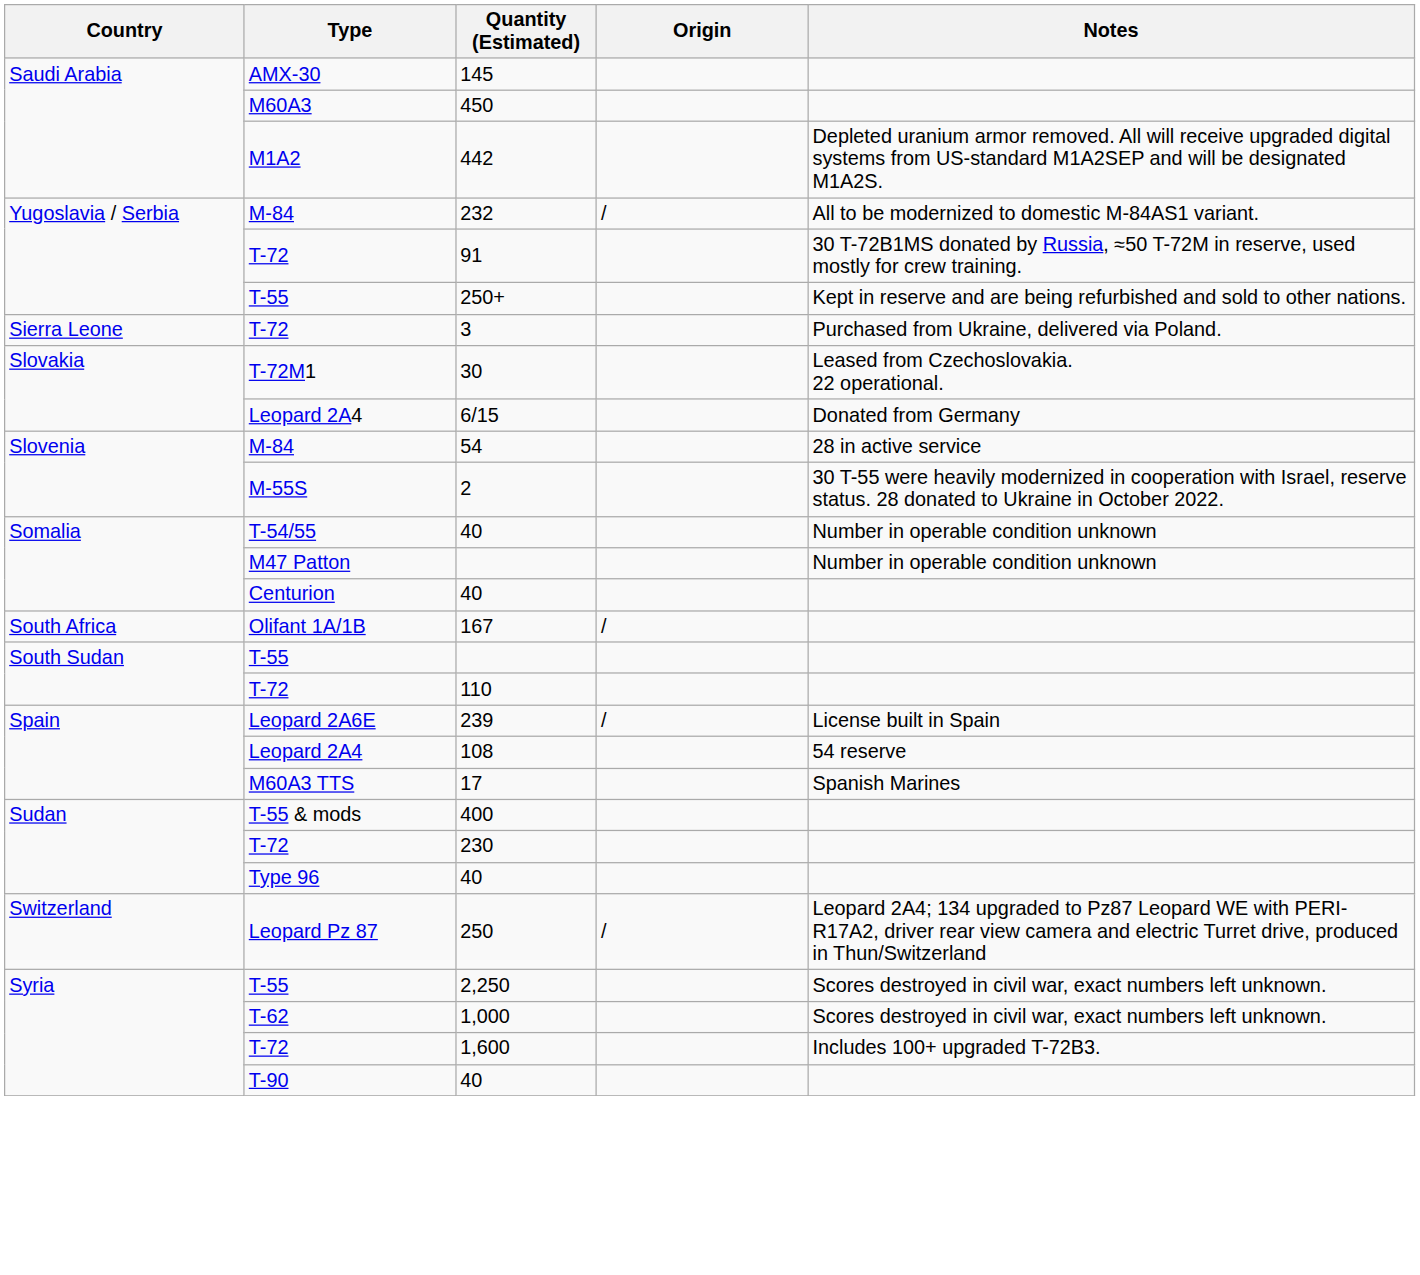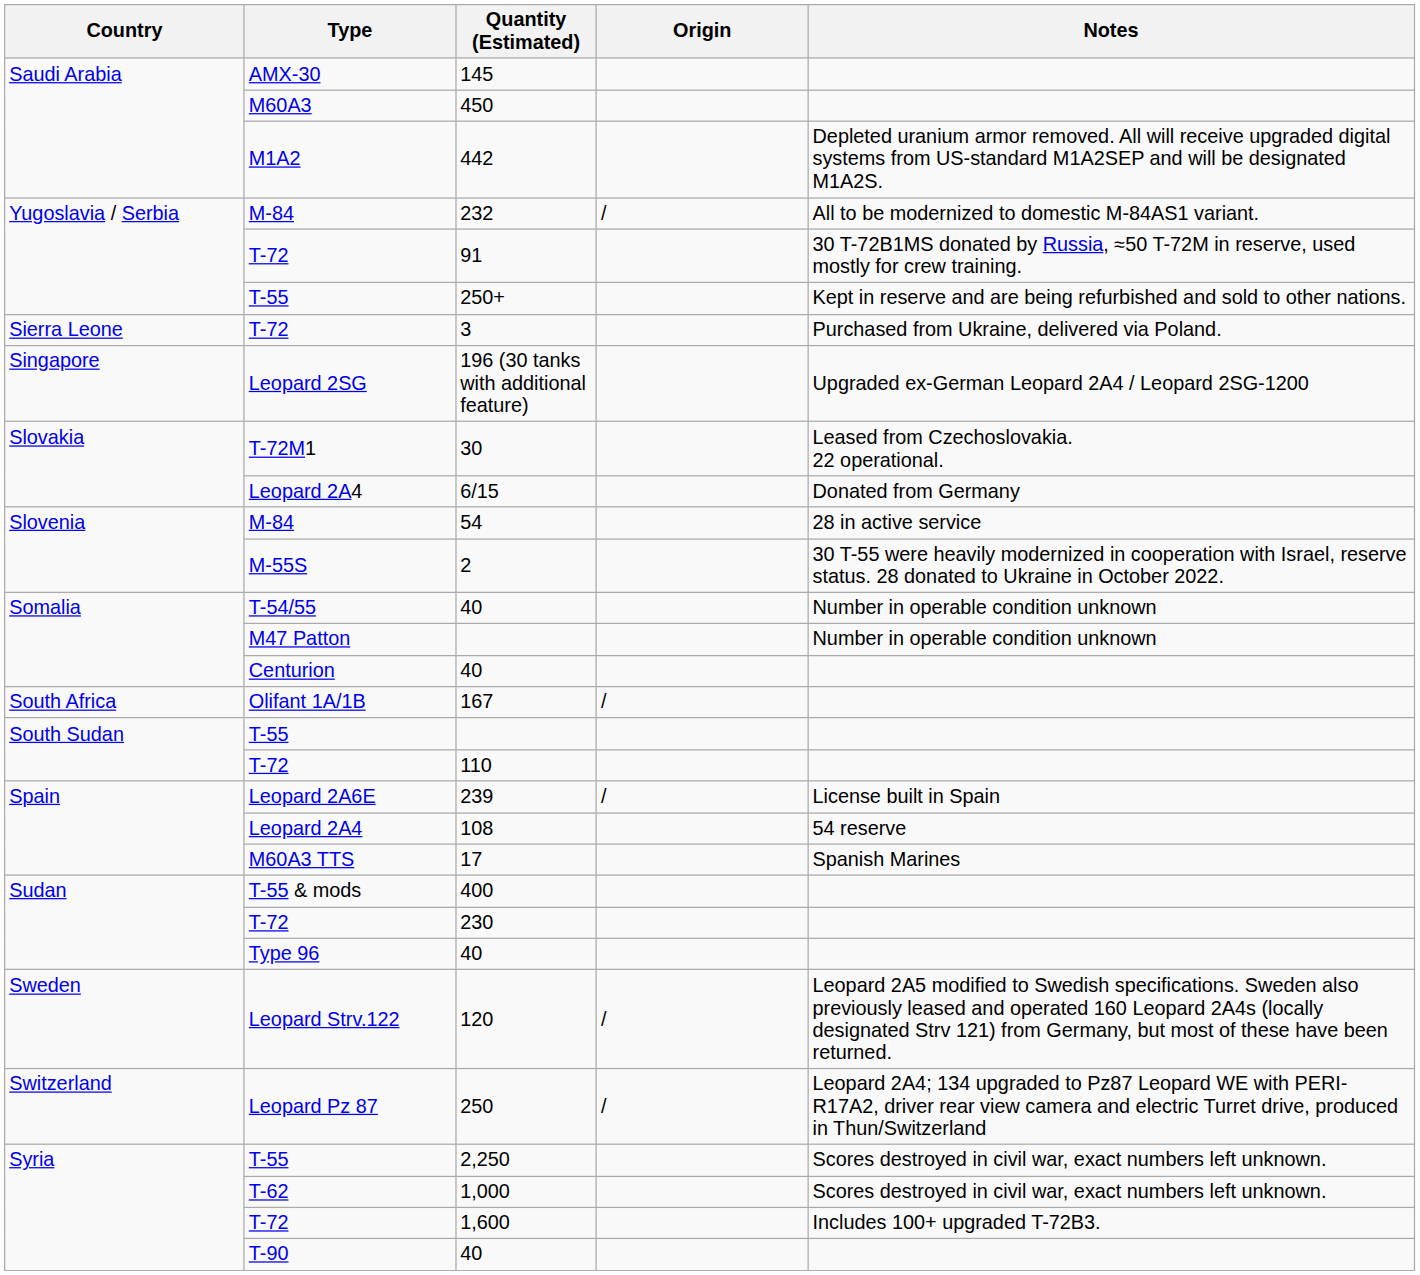 <table class="wikitable" Width="90%">
 <tr>
 <th width="17%">Country</th>
 <th width="15%">Type</th>
 <th width="10%">Quantity (Estimated)</th>
 <th width="15%">Origin</th>
 <th>Notes</th>
 </tr>
 <tr>
 <td rowspan="3" valign="top"><a href='#'>Saudi Arabia</a></td>
 <td><a href='#'>AMX-30</a></td>
 <td>145</td>
 <td></td>
 <td></td>
 </tr>
 <tr>
 <td><a href='#'>M60A3</a></td>
 <td>450</td>
 <td></td>
 <td></td>
 </tr>
 <tr>
 <td><a href='#'>M1A2</a></td>
 <td>442</td>
 <td></td>
 <td>Depleted uranium armor removed. All will receive upgraded digital systems from US-standard M1A2SEP and will be designated M1A2S.</td>
 </tr>
 <tr>
 <td rowspan="3" valign="top"><a href='#'>Yugoslavia</a> / <a href='#'>Serbia</a></td>
 <td><a href='#'>M-84</a></td>
 <td>232</td>
 <td> / <br></td>
 <td>All to be modernized to domestic M-84AS1 variant.</td>
 </tr>
 <tr>
 <td><a href='#'>T-72</a></td>
 <td>91</td>
 <td></td>
 <td>30 T-72B1MS donated by <a href='#'>Russia</a>, ≈50 T-72M in reserve, used mostly for crew training.</td>
 </tr>
 <tr>
 <td><a href='#'>T-55</a></td>
 <td>250+</td>
 <td></td>
 <td>Kept in reserve and are being refurbished and sold to other nations.</td>
 </tr>
 <tr>
 <td valign="top"><a href='#'>Sierra Leone</a></td>
 <td><a href='#'>T-72</a></td>
 <td>3</td>
 <td></td>
 <td>Purchased from Ukraine, delivered via Poland.</td>
+</tr>
+<tr>
+<td rowspan="1" valign="top"><a href='#'>Singapore</a></td>
+<td><a href='#'>Leopard 2SG</a></td>
+<td>196 (30 tanks with additional feature)</td>
+<td></td>
+<td>Upgraded ex-German Leopard 2A4 / Leopard 2SG-1200</td>
 </tr>
 <tr>
 <td rowspan="2" valign="top"><a href='#'>Slovakia</a></td>
 <td><a href='#'>T-72M</a>1</td>
 <td>30</td>
 <td></td>
 <td>Leased from Czechoslovakia.<br>22 operational.</td>
 </tr>
 <tr>
 <td><a href='#'>Leopard 2A</a>4</td>
 <td>6/15</td>
 <td></td>
 <td>Donated from Germany</td>
 </tr>
 <tr>
 <td rowspan="2" valign="top"><a href='#'>Slovenia</a></td>
 <td><a href='#'>M-84</a></td>
 <td>54</td>
 <td></td>
 <td>28 in active service</td>
 </tr>
 <tr>
 <td><a href='#'>M-55S</a></td>
 <td>2</td>
 <td></td>
 <td>30 T-55 were heavily modernized in cooperation with Israel, reserve status. 28 donated to Ukraine in October 2022.</td>
 </tr>
 <tr>
 <td rowspan="3" valign="top"><a href='#'>Somalia</a></td>
 <td><a href='#'>T-54/55</a></td>
 <td>40</td>
 <td></td>
 <td>Number in operable condition unknown</td>
 </tr>
 <tr>
 <td><a href='#'>M47 Patton</a></td>
 <td></td>
 <td></td>
 <td>Number in operable condition unknown</td>
 </tr>
 <tr>
 <td><a href='#'>Centurion</a></td>
 <td>40</td>
 <td></td>
 <td></td>
 </tr>
 <tr>
 <td rowspan="1" valign="top"><a href='#'>South Africa</a></td>
 <td><a href='#'>Olifant 1A/1B</a></td>
 <td>167</td>
 <td>/</td>
 </tr>
 <tr>
 <td rowspan="2" valign="top"><a href='#'>South Sudan</a></td>
 <td><a href='#'>T-55</a></td>
 <td></td>
 <td></td>
 <td></td>
 </tr>
 <tr>
 <td><a href='#'>T-72</a></td>
 <td>110</td>
 <td></td>
 <td></td>
 </tr>
 <tr>
 <td rowspan="3" valign="top"><a href='#'>Spain</a></td>
 <td><a href='#'>Leopard 2A6E</a></td>
 <td>239</td>
 <td>/</td>
 <td>License built in Spain</td>
 </tr>
 <tr>
 <td><a href='#'>Leopard 2A4</a></td>
 <td>108</td>
 <td></td>
 <td>54 reserve</td>
 </tr>
 <tr>
 <td><a href='#'>M60A3 TTS</a></td>
 <td>17</td>
 <td></td>
 <td>Spanish Marines</td>
 </tr>
 <tr>
 <td rowspan="3" valign="top"><a href='#'>Sudan</a></td>
 <td><a href='#'>T-55</a> & mods</td>
 <td>400</td>
 <td></td>
 <td></td>
 </tr>
 <tr>
 <td><a href='#'>T-72</a></td>
 <td>230</td>
 <td></td>
 <td></td>
 </tr>
 <tr>
 <td><a href='#'>Type 96</a></td>
 <td>40</td>
 <td></td>
 <td></td>
 </tr>
 <tr>
+<td rowspan="1" valign="top"><a href='#'>Sweden</a></td>
+<td><a href='#'>Leopard Strv.122</a></td>
+<td>120</td>
+<td>/</td>
+<td>Leopard 2A5 modified to Swedish specifications. Sweden also previously leased and operated 160 Leopard 2A4s (locally designated Strv 121) from Germany, but most of these have been returned.</td>
+</tr>
+<tr>
 <td rowspan="1" valign="top"><a href='#'>Switzerland</a></td>
 <td><a href='#'>Leopard Pz 87</a></td>
 <td>250</td>
 <td> /<br></td>
 <td>Leopard 2A4; 134 upgraded to Pz87 Leopard WE with PERI-R17A2, driver rear view camera and electric Turret drive, produced in Thun/Switzerland</td>
 </tr>
 <tr>
 <td rowspan="4" valign="top"><a href='#'>Syria</a></td>
 <td><a href='#'>T-55</a></td>
 <td>2,250</td>
 <td></td>
 <td>Scores destroyed in civil war, exact numbers left unknown.</td>
 </tr>
 <tr>
 <td><a href='#'>T-62</a></td>
 <td>1,000</td>
 <td></td>
 <td>Scores destroyed in civil war, exact numbers left unknown.</td>
 </tr>
 <tr>
 <td><a href='#'>T-72</a></td>
 <td>1,600</td>
 <td></td>
 <td>Includes 100+ upgraded T-72B3.</td>
 </tr>
 <tr>
 <td><a href='#'>T-90</a></td>
 <td>40</td>
 <td></td>
 <td></td>
 </tr>
 </table>
